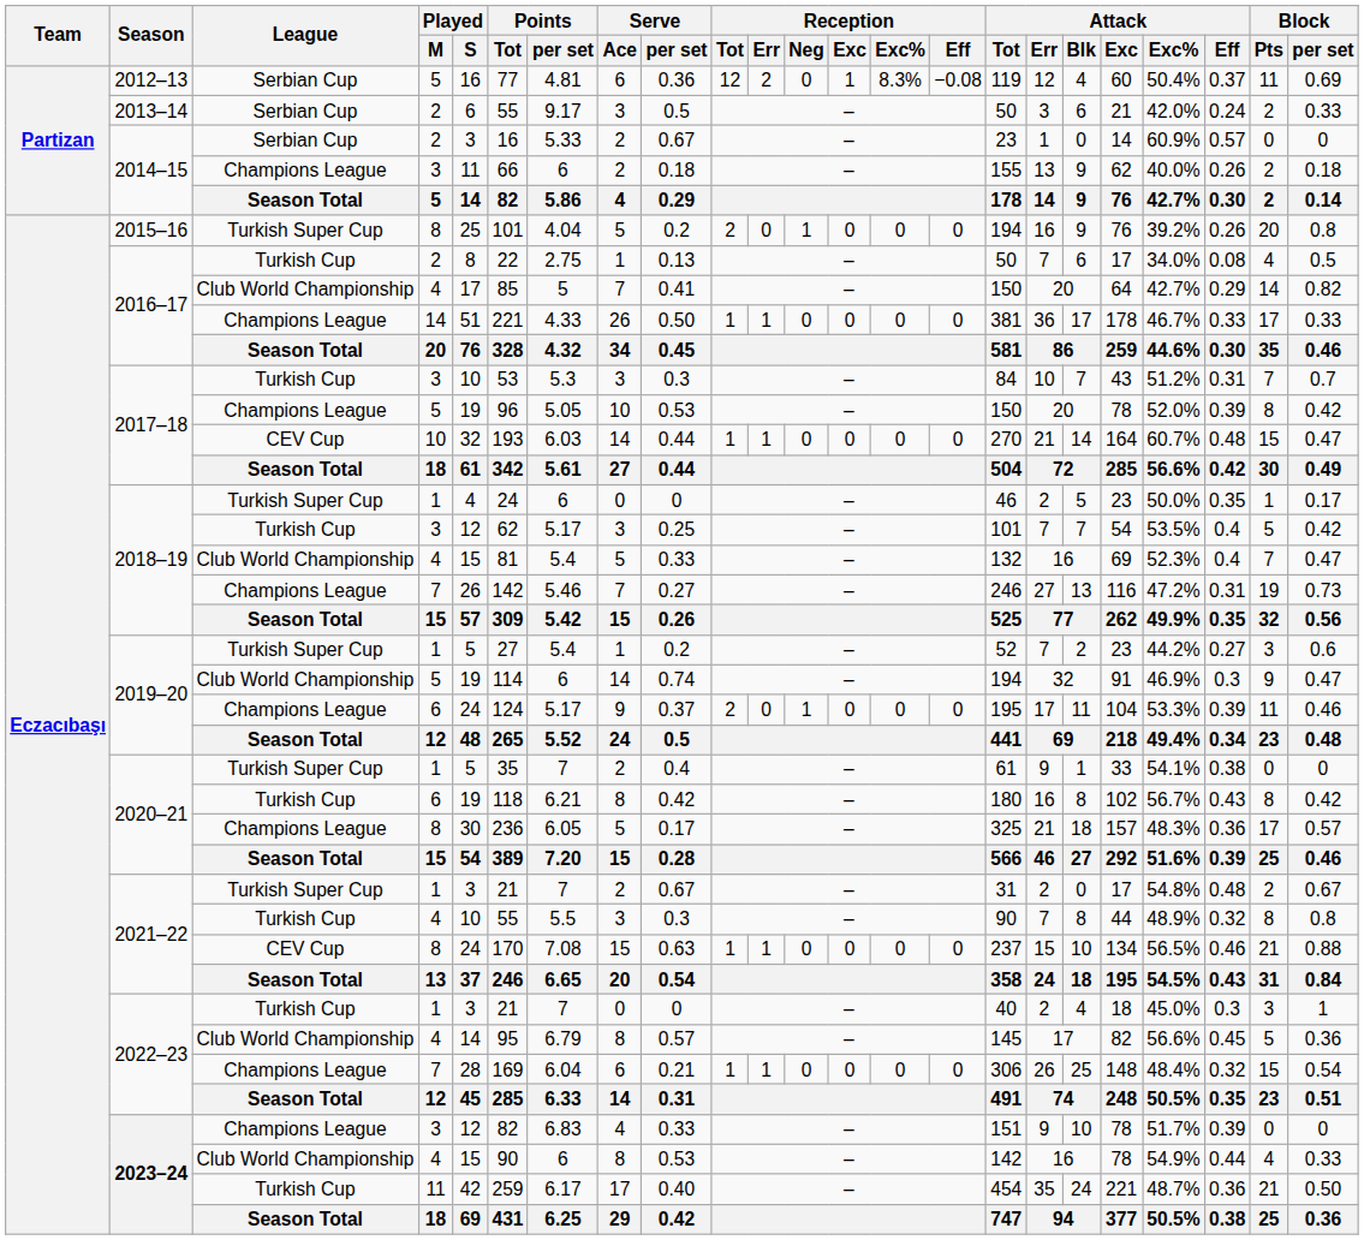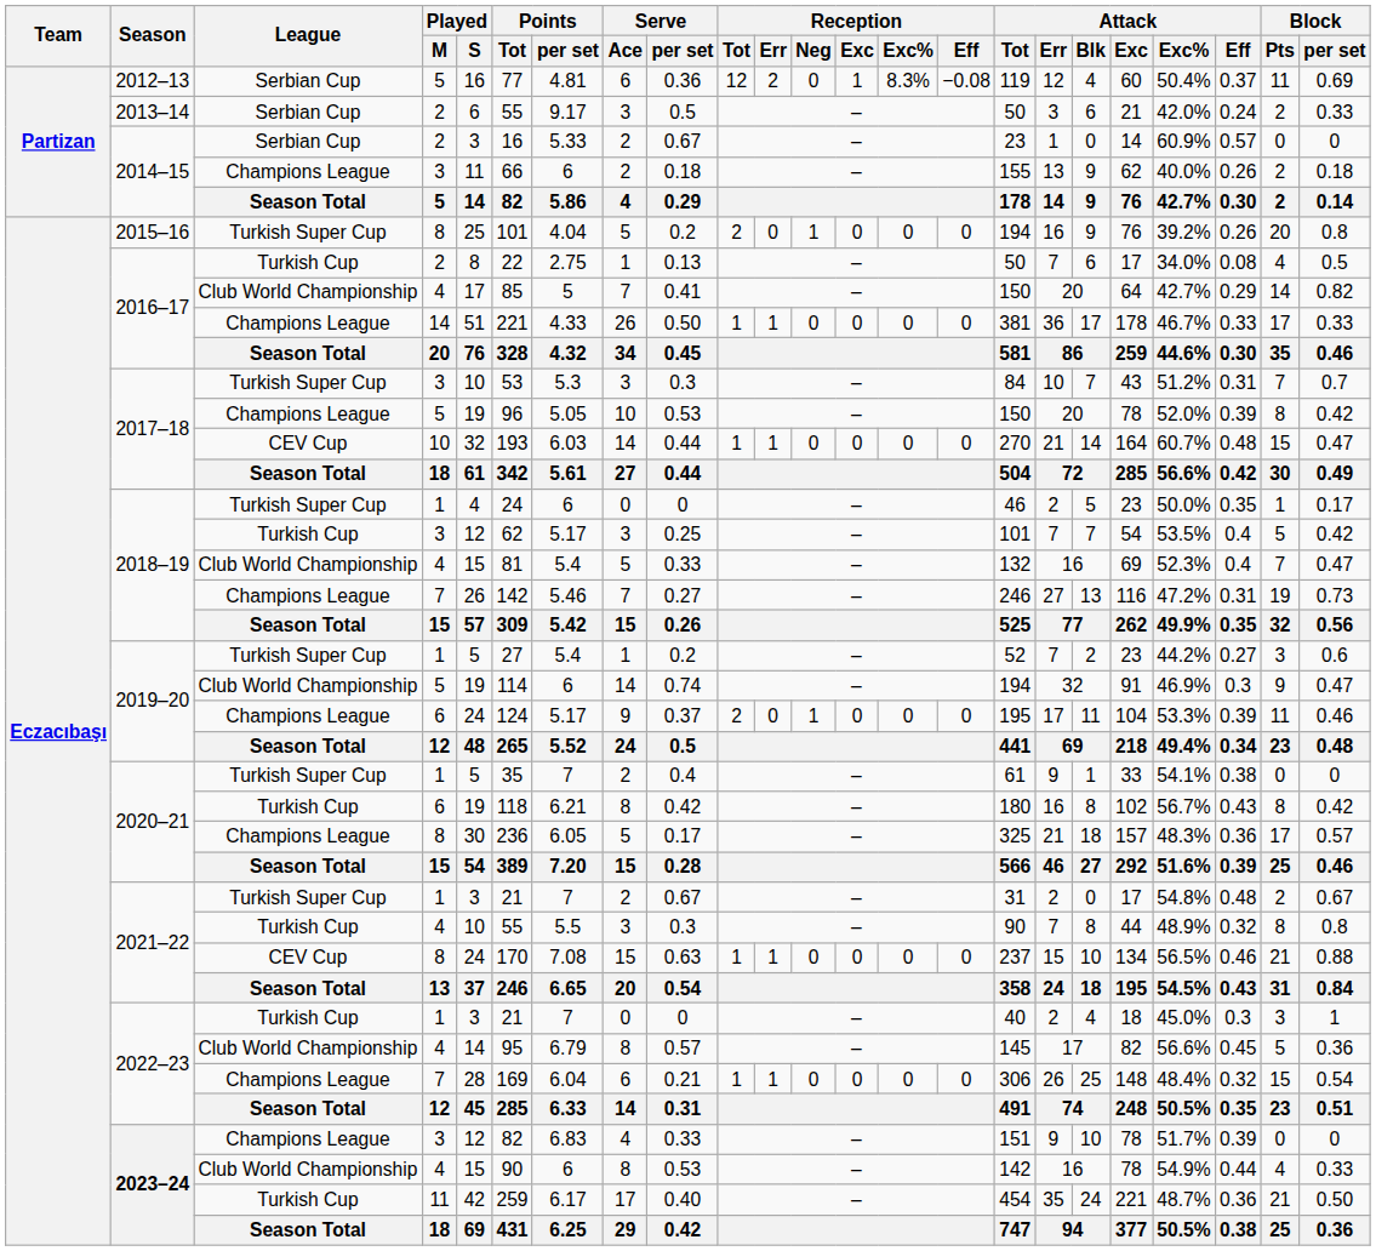 <table class="wikitable" style="text-align:center; font-size:smaller">
 <tr>
 <th rowspan="2">Team</th>
 <th rowspan="2">Season</th>
 <th rowspan="2">League</th>
 <th colspan="2">Played</th>
 <th colspan="2">Points</th>
 <th colspan="2">Serve</th>
 <th colspan="6">Reception</th>
 <th colspan="6">Attack</th>
 <th colspan="2">Block</th>
 </tr>
 <tr>
 <th>M</th>
 <th>S</th>
 <th>Tot</th>
 <th>per set</th>
 <th>Ace</th>
 <th>per set</th>
 <th>Tot</th>
 <th>Err</th>
 <th>Neg</th>
 <th>Exc</th>
 <th>Exc%</th>
 <th>Eff</th>
 <th>Tot</th>
 <th>Err</th>
 <th>Blk</th>
 <th>Exc</th>
 <th>Exc%</th>
 <th>Eff</th>
 <th>Pts</th>
 <th>per set</th>
 </tr>
 <tr>
 <th rowspan="5"><a href='#'>Partizan</a></th>
 <td>2012–13</td>
 <td>Serbian Cup</td>
 <td>5</td>
 <td>16</td>
 <td>77</td>
 <td>4.81</td>
 <td>6</td>
 <td>0.36</td>
 <td>12</td>
 <td>2</td>
 <td>0</td>
 <td>1</td>
 <td>8.3%</td>
 <td>−0.08</td>
 <td>119</td>
 <td>12</td>
 <td>4</td>
 <td>60</td>
 <td>50.4%</td>
 <td>0.37</td>
 <td>11</td>
 <td>0.69</td>
 </tr>
 <tr>
 <td>2013–14</td>
 <td>Serbian Cup</td>
 <td>2</td>
 <td>6</td>
 <td>55</td>
 <td>9.17</td>
 <td>3</td>
 <td>0.5</td>
 <td colspan="6">–</td>
 <td>50</td>
 <td>3</td>
 <td>6</td>
 <td>21</td>
 <td>42.0%</td>
 <td>0.24</td>
 <td>2</td>
 <td>0.33</td>
 </tr>
 <tr>
 <td rowspan="3">2014–15</td>
 <td>Serbian Cup</td>
 <td>2</td>
 <td>3</td>
 <td>16</td>
 <td>5.33</td>
 <td>2</td>
 <td>0.67</td>
 <td colspan="6">–</td>
 <td>23</td>
 <td>1</td>
 <td>0</td>
 <td>14</td>
 <td>60.9%</td>
 <td>0.57</td>
 <td>0</td>
 <td>0</td>
 </tr>
 <tr>
 <td>Champions League</td>
 <td>3</td>
 <td>11</td>
 <td>66</td>
 <td>6</td>
 <td>2</td>
 <td>0.18</td>
 <td colspan="6">–</td>
 <td>155</td>
 <td>13</td>
 <td>9</td>
 <td>62</td>
 <td>40.0%</td>
 <td>0.26</td>
 <td>2</td>
 <td>0.18</td>
 </tr>
 <tr>
 <th>Season Total</th>
 <th>5</th>
 <th>14</th>
 <th>82</th>
 <th>5.86</th>
 <th>4</th>
 <th>0.29</th>
 <th colspan="6"></th>
 <th>178</th>
 <th>14</th>
 <th>9</th>
 <th>76</th>
 <th>42.7%</th>
 <th>0.30</th>
 <th>2</th>
 <th>0.14</th>
 </tr>
 <tr>
 <th rowspan="34"><a href='#'>Eczacıbaşı</a></th>
 <td>2015–16</td>
 <td>Turkish Super Cup</td>
 <td>8</td>
 <td>25</td>
 <td>101</td>
 <td>4.04</td>
 <td>5</td>
 <td>0.2</td>
 <td>2</td>
 <td>0</td>
 <td>1</td>
 <td>0</td>
 <td>0</td>
 <td>0</td>
 <td>194</td>
 <td>16</td>
 <td>9</td>
 <td>76</td>
 <td>39.2%</td>
 <td>0.26</td>
 <td>20</td>
 <td>0.8</td>
 </tr>
 <tr>
 <td rowspan="4">2016–17</td>
 <td>Turkish Cup</td>
 <td>2</td>
 <td>8</td>
 <td>22</td>
 <td>2.75</td>
 <td>1</td>
 <td>0.13</td>
 <td colspan="6">–</td>
 <td>50</td>
 <td>7</td>
 <td>6</td>
 <td>17</td>
 <td>34.0%</td>
 <td>0.08</td>
 <td>4</td>
 <td>0.5</td>
 </tr>
 <tr>
 <td>Club World Championship</td>
 <td>4</td>
 <td>17</td>
 <td>85</td>
 <td>5</td>
 <td>7</td>
 <td>0.41</td>
 <td colspan="6">–</td>
 <td>150</td>
 <td colspan="2">20</td>
 <td>64</td>
 <td>42.7%</td>
 <td>0.29</td>
 <td>14</td>
 <td>0.82</td>
 </tr>
 <tr>
 <td>Champions League</td>
 <td>14</td>
 <td>51</td>
 <td>221</td>
 <td>4.33</td>
 <td>26</td>
 <td>0.50</td>
 <td>1</td>
 <td>1</td>
 <td>0</td>
 <td>0</td>
 <td>0</td>
 <td>0</td>
 <td>381</td>
 <td>36</td>
 <td>17</td>
 <td>178</td>
 <td>46.7%</td>
 <td>0.33</td>
 <td>17</td>
 <td>0.33</td>
 </tr>
 <tr>
 <th>Season Total</th>
 <th>20</th>
 <th>76</th>
 <th>328</th>
 <th>4.32</th>
 <th>34</th>
 <th>0.45</th>
 <th colspan="6"></th>
 <th>581</th>
 <th colspan="2">86</th>
 <th>259</th>
 <th>44.6%</th>
 <th>0.30</th>
 <th>35</th>
 <th>0.46</th>
 </tr>
 <tr>
 <td rowspan="4">2017–18</td>
-<td>Turkish Cup</td>
+<td>Turkish Super Cup</td>
 <td>3</td>
 <td>10</td>
 <td>53</td>
 <td>5.3</td>
 <td>3</td>
 <td>0.3</td>
 <td colspan="6">–</td>
 <td>84</td>
 <td>10</td>
 <td>7</td>
 <td>43</td>
 <td>51.2%</td>
 <td>0.31</td>
 <td>7</td>
 <td>0.7</td>
 </tr>
 <tr>
 <td>Champions League</td>
 <td>5</td>
 <td>19</td>
 <td>96</td>
 <td>5.05</td>
 <td>10</td>
 <td>0.53</td>
 <td colspan="6">–</td>
 <td>150</td>
 <td colspan="2">20</td>
 <td>78</td>
 <td>52.0%</td>
 <td>0.39</td>
 <td>8</td>
 <td>0.42</td>
 </tr>
 <tr>
 <td>CEV Cup</td>
 <td>10</td>
 <td>32</td>
 <td>193</td>
 <td>6.03</td>
 <td>14</td>
 <td>0.44</td>
 <td>1</td>
 <td>1</td>
 <td>0</td>
 <td>0</td>
 <td>0</td>
 <td>0</td>
 <td>270</td>
 <td>21</td>
 <td>14</td>
 <td>164</td>
 <td>60.7%</td>
 <td>0.48</td>
 <td>15</td>
 <td>0.47</td>
 </tr>
 <tr>
 <th>Season Total</th>
 <th>18</th>
 <th>61</th>
 <th>342</th>
 <th>5.61</th>
 <th>27</th>
 <th>0.44</th>
 <th colspan="6"></th>
 <th>504</th>
 <th colspan="2">72</th>
 <th>285</th>
 <th>56.6%</th>
 <th>0.42</th>
 <th>30</th>
 <th>0.49</th>
 </tr>
 <tr>
 <td rowspan="5">2018–19</td>
 <td>Turkish Super Cup</td>
 <td>1</td>
 <td>4</td>
 <td>24</td>
 <td>6</td>
 <td>0</td>
 <td>0</td>
 <td colspan="6">–</td>
 <td>46</td>
 <td>2</td>
 <td>5</td>
 <td>23</td>
 <td>50.0%</td>
 <td>0.35</td>
 <td>1</td>
 <td>0.17</td>
 </tr>
 <tr>
 <td>Turkish Cup</td>
 <td>3</td>
 <td>12</td>
 <td>62</td>
 <td>5.17</td>
 <td>3</td>
 <td>0.25</td>
 <td colspan="6">–</td>
 <td>101</td>
 <td>7</td>
 <td>7</td>
 <td>54</td>
 <td>53.5%</td>
 <td>0.4</td>
 <td>5</td>
 <td>0.42</td>
 </tr>
 <tr>
 <td>Club World Championship</td>
 <td>4</td>
 <td>15</td>
 <td>81</td>
 <td>5.4</td>
 <td>5</td>
 <td>0.33</td>
 <td colspan="6">–</td>
 <td>132</td>
 <td colspan="2">16</td>
 <td>69</td>
 <td>52.3%</td>
 <td>0.4</td>
 <td>7</td>
 <td>0.47</td>
 </tr>
 <tr>
 <td>Champions League</td>
 <td>7</td>
 <td>26</td>
 <td>142</td>
 <td>5.46</td>
 <td>7</td>
 <td>0.27</td>
 <td colspan="6">–</td>
 <td>246</td>
 <td>27</td>
 <td>13</td>
 <td>116</td>
 <td>47.2%</td>
 <td>0.31</td>
 <td>19</td>
 <td>0.73</td>
 </tr>
 <tr>
 <th>Season Total</th>
 <th>15</th>
 <th>57</th>
 <th>309</th>
 <th>5.42</th>
 <th>15</th>
 <th>0.26</th>
 <th colspan="6"></th>
 <th>525</th>
 <th colspan="2">77</th>
 <th>262</th>
 <th>49.9%</th>
 <th>0.35</th>
 <th>32</th>
 <th>0.56</th>
 </tr>
 <tr>
 <td rowspan="4">2019–20</td>
 <td>Turkish Super Cup</td>
 <td>1</td>
 <td>5</td>
 <td>27</td>
 <td>5.4</td>
 <td>1</td>
 <td>0.2</td>
 <td colspan="6">–</td>
 <td>52</td>
 <td>7</td>
 <td>2</td>
 <td>23</td>
 <td>44.2%</td>
 <td>0.27</td>
 <td>3</td>
 <td>0.6</td>
 </tr>
 <tr>
 <td>Club World Championship</td>
 <td>5</td>
 <td>19</td>
 <td>114</td>
 <td>6</td>
 <td>14</td>
 <td>0.74</td>
 <td colspan="6">–</td>
 <td>194</td>
 <td colspan="2">32</td>
 <td>91</td>
 <td>46.9%</td>
 <td>0.3</td>
 <td>9</td>
 <td>0.47</td>
 </tr>
 <tr>
 <td>Champions League</td>
 <td>6</td>
 <td>24</td>
 <td>124</td>
 <td>5.17</td>
 <td>9</td>
 <td>0.37</td>
 <td>2</td>
 <td>0</td>
 <td>1</td>
 <td>0</td>
 <td>0</td>
 <td>0</td>
 <td>195</td>
 <td>17</td>
 <td>11</td>
 <td>104</td>
 <td>53.3%</td>
 <td>0.39</td>
 <td>11</td>
 <td>0.46</td>
 </tr>
 <tr>
 <th>Season Total</th>
 <th>12</th>
 <th>48</th>
 <th>265</th>
 <th>5.52</th>
 <th>24</th>
 <th>0.5</th>
 <th colspan="6"></th>
 <th>441</th>
 <th colspan="2">69</th>
 <th>218</th>
 <th>49.4%</th>
 <th>0.34</th>
 <th>23</th>
 <th>0.48</th>
 </tr>
 <tr>
 <td rowspan="4">2020–21</td>
 <td>Turkish Super Cup</td>
 <td>1</td>
 <td>5</td>
 <td>35</td>
 <td>7</td>
 <td>2</td>
 <td>0.4</td>
 <td colspan="6">–</td>
 <td>61</td>
 <td>9</td>
 <td>1</td>
 <td>33</td>
 <td>54.1%</td>
 <td>0.38</td>
 <td>0</td>
 <td>0</td>
 </tr>
 <tr>
 <td>Turkish Cup</td>
 <td>6</td>
 <td>19</td>
 <td>118</td>
 <td>6.21</td>
 <td>8</td>
 <td>0.42</td>
 <td colspan="6">–</td>
 <td>180</td>
 <td>16</td>
 <td>8</td>
 <td>102</td>
 <td>56.7%</td>
 <td>0.43</td>
 <td>8</td>
 <td>0.42</td>
 </tr>
 <tr>
 <td>Champions League</td>
 <td>8</td>
 <td>30</td>
 <td>236</td>
 <td>6.05</td>
 <td>5</td>
 <td>0.17</td>
 <td colspan="6">–</td>
 <td>325</td>
 <td>21</td>
 <td>18</td>
 <td>157</td>
 <td>48.3%</td>
 <td>0.36</td>
 <td>17</td>
 <td>0.57</td>
 </tr>
 <tr>
 <th>Season Total</th>
 <th>15</th>
 <th>54</th>
 <th>389</th>
 <th>7.20</th>
 <th>15</th>
 <th>0.28</th>
 <th colspan="6"></th>
 <th>566</th>
 <th>46</th>
 <th>27</th>
 <th>292</th>
 <th>51.6%</th>
 <th>0.39</th>
 <th>25</th>
 <th>0.46</th>
 </tr>
 <tr>
 <td rowspan="4">2021–22</td>
 <td>Turkish Super Cup</td>
 <td>1</td>
 <td>3</td>
 <td>21</td>
 <td>7</td>
 <td>2</td>
 <td>0.67</td>
 <td colspan="6">–</td>
 <td>31</td>
 <td>2</td>
 <td>0</td>
 <td>17</td>
 <td>54.8%</td>
 <td>0.48</td>
 <td>2</td>
 <td>0.67</td>
 </tr>
 <tr>
 <td>Turkish Cup</td>
 <td>4</td>
 <td>10</td>
 <td>55</td>
 <td>5.5</td>
 <td>3</td>
 <td>0.3</td>
 <td colspan="6">–</td>
 <td>90</td>
 <td>7</td>
 <td>8</td>
 <td>44</td>
 <td>48.9%</td>
 <td>0.32</td>
 <td>8</td>
 <td>0.8</td>
 </tr>
 <tr>
 <td>CEV Cup</td>
 <td>8</td>
 <td>24</td>
 <td>170</td>
 <td>7.08</td>
 <td>15</td>
 <td>0.63</td>
 <td>1</td>
 <td>1</td>
 <td>0</td>
 <td>0</td>
 <td>0</td>
 <td>0</td>
 <td>237</td>
 <td>15</td>
 <td>10</td>
 <td>134</td>
 <td>56.5%</td>
 <td>0.46</td>
 <td>21</td>
 <td>0.88</td>
 </tr>
 <tr>
 <th>Season Total</th>
 <th>13</th>
 <th>37</th>
 <th>246</th>
 <th>6.65</th>
 <th>20</th>
 <th>0.54</th>
 <th colspan="6"></th>
 <th>358</th>
 <th>24</th>
 <th>18</th>
 <th>195</th>
 <th>54.5%</th>
 <th>0.43</th>
 <th>31</th>
 <th>0.84</th>
 </tr>
 <tr>
 <td rowspan="4">2022–23</td>
 <td>Turkish Cup</td>
 <td>1</td>
 <td>3</td>
 <td>21</td>
 <td>7</td>
 <td>0</td>
 <td>0</td>
 <td colspan="6">–</td>
 <td>40</td>
 <td>2</td>
 <td>4</td>
 <td>18</td>
 <td>45.0%</td>
 <td>0.3</td>
 <td>3</td>
 <td>1</td>
 </tr>
 <tr>
 <td>Club World Championship</td>
 <td>4</td>
 <td>14</td>
 <td>95</td>
 <td>6.79</td>
 <td>8</td>
 <td>0.57</td>
 <td colspan="6">–</td>
 <td>145</td>
 <td colspan="2">17</td>
 <td>82</td>
 <td>56.6%</td>
 <td>0.45</td>
 <td>5</td>
 <td>0.36</td>
 </tr>
 <tr>
 <td>Champions League</td>
 <td>7</td>
 <td>28</td>
 <td>169</td>
 <td>6.04</td>
 <td>6</td>
 <td>0.21</td>
 <td>1</td>
 <td>1</td>
 <td>0</td>
 <td>0</td>
 <td>0</td>
 <td>0</td>
 <td>306</td>
 <td>26</td>
 <td>25</td>
 <td>148</td>
 <td>48.4%</td>
 <td>0.32</td>
 <td>15</td>
 <td>0.54</td>
 </tr>
 <tr>
 <th>Season Total</th>
 <th>12</th>
 <th>45</th>
 <th>285</th>
 <th>6.33</th>
 <th>14</th>
 <th>0.31</th>
 <th colspan="6"></th>
 <th>491</th>
 <th colspan="2">74</th>
 <th>248</th>
 <th>50.5%</th>
 <th>0.35</th>
 <th>23</th>
 <th>0.51</th>
 </tr>
 <tr>
 <th rowspan="4">2023–24</th>
 <td>Champions League</td>
 <td>3</td>
 <td>12</td>
 <td>82</td>
 <td>6.83</td>
 <td>4</td>
 <td>0.33</td>
 <td colspan="6">–</td>
 <td>151</td>
 <td>9</td>
 <td>10</td>
 <td>78</td>
 <td>51.7%</td>
 <td>0.39</td>
 <td>0</td>
 <td>0</td>
 </tr>
 <tr>
 <td>Club World Championship</td>
 <td>4</td>
 <td>15</td>
 <td>90</td>
 <td>6</td>
 <td>8</td>
 <td>0.53</td>
 <td colspan="6">–</td>
 <td>142</td>
 <td colspan="2">16</td>
 <td>78</td>
 <td>54.9%</td>
 <td>0.44</td>
 <td>4</td>
 <td>0.33</td>
 </tr>
 <tr>
 <td>Turkish Cup</td>
 <td>11</td>
 <td>42</td>
 <td>259</td>
 <td>6.17</td>
 <td>17</td>
 <td>0.40</td>
 <td colspan="6">–</td>
 <td>454</td>
 <td>35</td>
 <td>24</td>
 <td>221</td>
 <td>48.7%</td>
 <td>0.36</td>
 <td>21</td>
 <td>0.50</td>
 </tr>
 <tr>
 <th>Season Total</th>
 <th>18</th>
 <th>69</th>
 <th>431</th>
 <th>6.25</th>
 <th>29</th>
 <th>0.42</th>
 <th colspan="6"></th>
 <th>747</th>
 <th colspan="2">94</th>
 <th>377</th>
 <th>50.5%</th>
 <th>0.38</th>
 <th>25</th>
 <th>0.36</th>
 </tr>
 </table>
